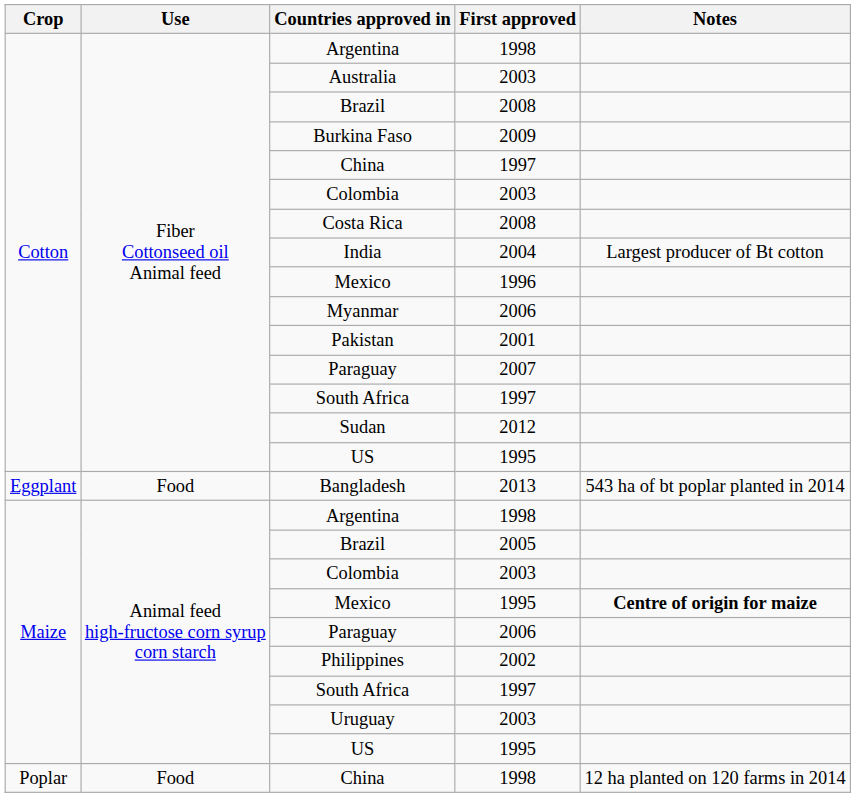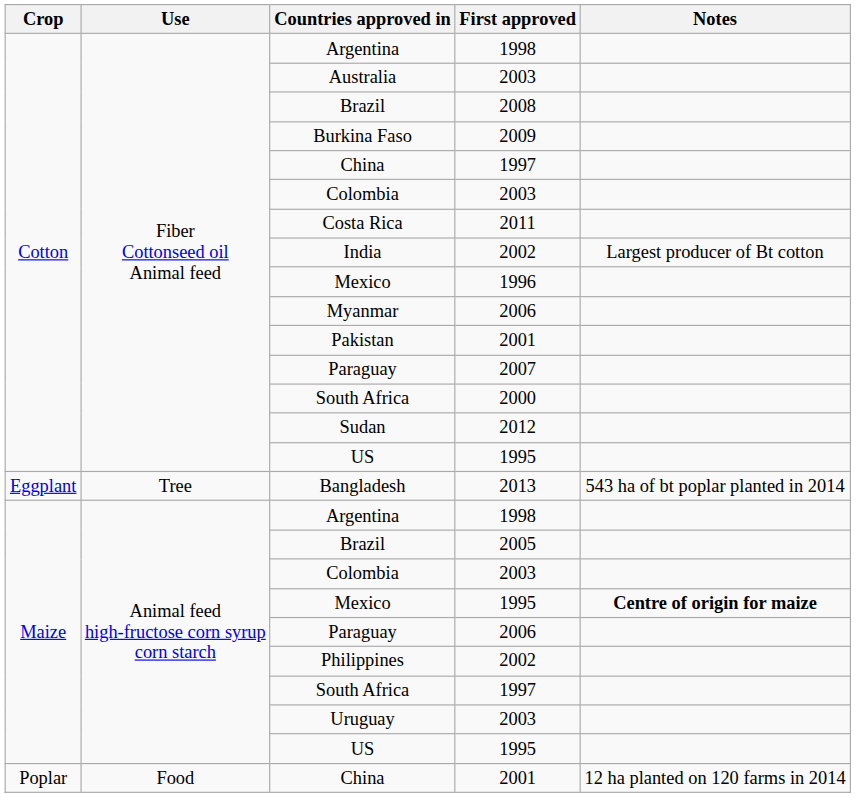 <table style="margin:auto; text-align:center" class="wikitable sortable">
 <tr>
 <th>Crop</th>
 <th>Use</th>
 <th>Countries approved in</th>
 <th>First approved</th>
 <th>Notes</th>
 </tr>
 <tr>
 <td rowspan="15"><a href='#'>Cotton</a></td>
 <td rowspan="15">Fiber<br><a href='#'>Cottonseed oil</a><br>Animal feed</td>
 <td>Argentina</td>
 <td>1998</td>
 <td></td>
 </tr>
 <tr>
 <td>Australia</td>
 <td>2003</td>
 <td></td>
 </tr>
 <tr>
 <td>Brazil</td>
 <td>2008</td>
 <td></td>
 </tr>
 <tr>
 <td>Burkina Faso</td>
 <td>2009</td>
 <td></td>
 </tr>
 <tr>
 <td>China</td>
 <td>1997</td>
 <td></td>
 </tr>
 <tr>
 <td>Colombia</td>
 <td>2003</td>
 <td></td>
 </tr>
 <tr>
 <td>Costa Rica</td>
-<td>2008</td>
+<td>2011</td>
 <td></td>
 </tr>
 <tr>
 <td>India</td>
-<td>2004</td>
+<td>2002</td>
 <td>Largest producer of Bt cotton</td>
 </tr>
 <tr>
 <td>Mexico</td>
 <td>1996</td>
 <td></td>
 </tr>
 <tr>
 <td>Myanmar</td>
 <td>2006</td>
 <td></td>
 </tr>
 <tr>
 <td>Pakistan</td>
 <td>2001</td>
 <td></td>
 </tr>
 <tr>
 <td>Paraguay</td>
 <td>2007</td>
 <td></td>
 </tr>
 <tr>
 <td>South Africa</td>
-<td>1997</td>
+<td>2000</td>
 <td></td>
 </tr>
 <tr>
 <td>Sudan</td>
 <td>2012</td>
 <td></td>
 </tr>
 <tr>
 <td>US</td>
 <td>1995</td>
 <td></td>
 </tr>
 <tr>
 <td><a href='#'>Eggplant</a></td>
-<td>Food</td>
+<td>Tree</td>
 <td>Bangladesh</td>
 <td>2013</td>
 <td>543 ha of bt poplar planted in 2014</td>
 </tr>
 <tr>
 <td rowspan="9"><a href='#'>Maize</a></td>
 <td rowspan="9">Animal feed<br><a href='#'>high-fructose corn syrup</a><br><a href='#'>corn starch</a></td>
 <td>Argentina</td>
 <td>1998</td>
 <td></td>
 </tr>
 <tr>
 <td>Brazil</td>
 <td>2005</td>
 <td></td>
 </tr>
 <tr>
 <td>Colombia</td>
 <td>2003</td>
 <td></td>
 </tr>
 <tr>
 <td>Mexico</td>
 <td>1995</td>
 <td><strong>Centre of origin for maize</strong></td>
 </tr>
 <tr>
 <td>Paraguay</td>
 <td>2006</td>
 <td></td>
 </tr>
 <tr>
 <td>Philippines</td>
 <td>2002</td>
 <td></td>
 </tr>
 <tr>
 <td>South Africa</td>
 <td>1997</td>
 <td></td>
 </tr>
 <tr>
 <td>Uruguay</td>
 <td>2003</td>
 <td></td>
 </tr>
 <tr>
 <td>US</td>
 <td>1995</td>
 <td></td>
 </tr>
 <tr>
 <td>Poplar</td>
 <td>Food</td>
 <td>China</td>
-<td>1998</td>
+<td>2001</td>
 <td>12 ha planted on 120 farms in 2014</td>
 </tr>
 </table>
